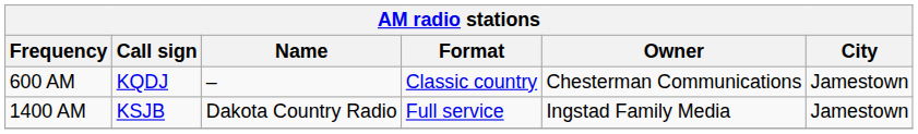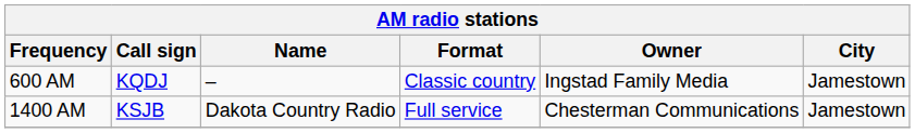 <table class="wikitable">
 <tr>
 <th style="text-align:center;" colspan="6"><strong><a href='#'>AM radio</a> stations</strong></th>
 </tr>
 <tr>
 <th>Frequency</th>
 <th>Call sign</th>
 <th>Name</th>
 <th>Format</th>
 <th>Owner</th>
 <th>City</th>
 </tr>
 <tr>
 <td>600 AM</td>
 <td><a href='#'>KQDJ</a></td>
 <td>–</td>
 <td><a href='#'>Classic country</a></td>
-<td>Chesterman Communications</td>
+<td>Ingstad Family Media</td>
 <td>Jamestown</td>
 </tr>
 <tr>
 <td>1400 AM</td>
 <td><a href='#'>KSJB</a></td>
 <td>Dakota Country Radio</td>
 <td><a href='#'>Full service</a></td>
-<td>Ingstad Family Media</td>
+<td>Chesterman Communications</td>
 <td>Jamestown</td>
 </tr>
 <tr>
 </tr>
 </table>
